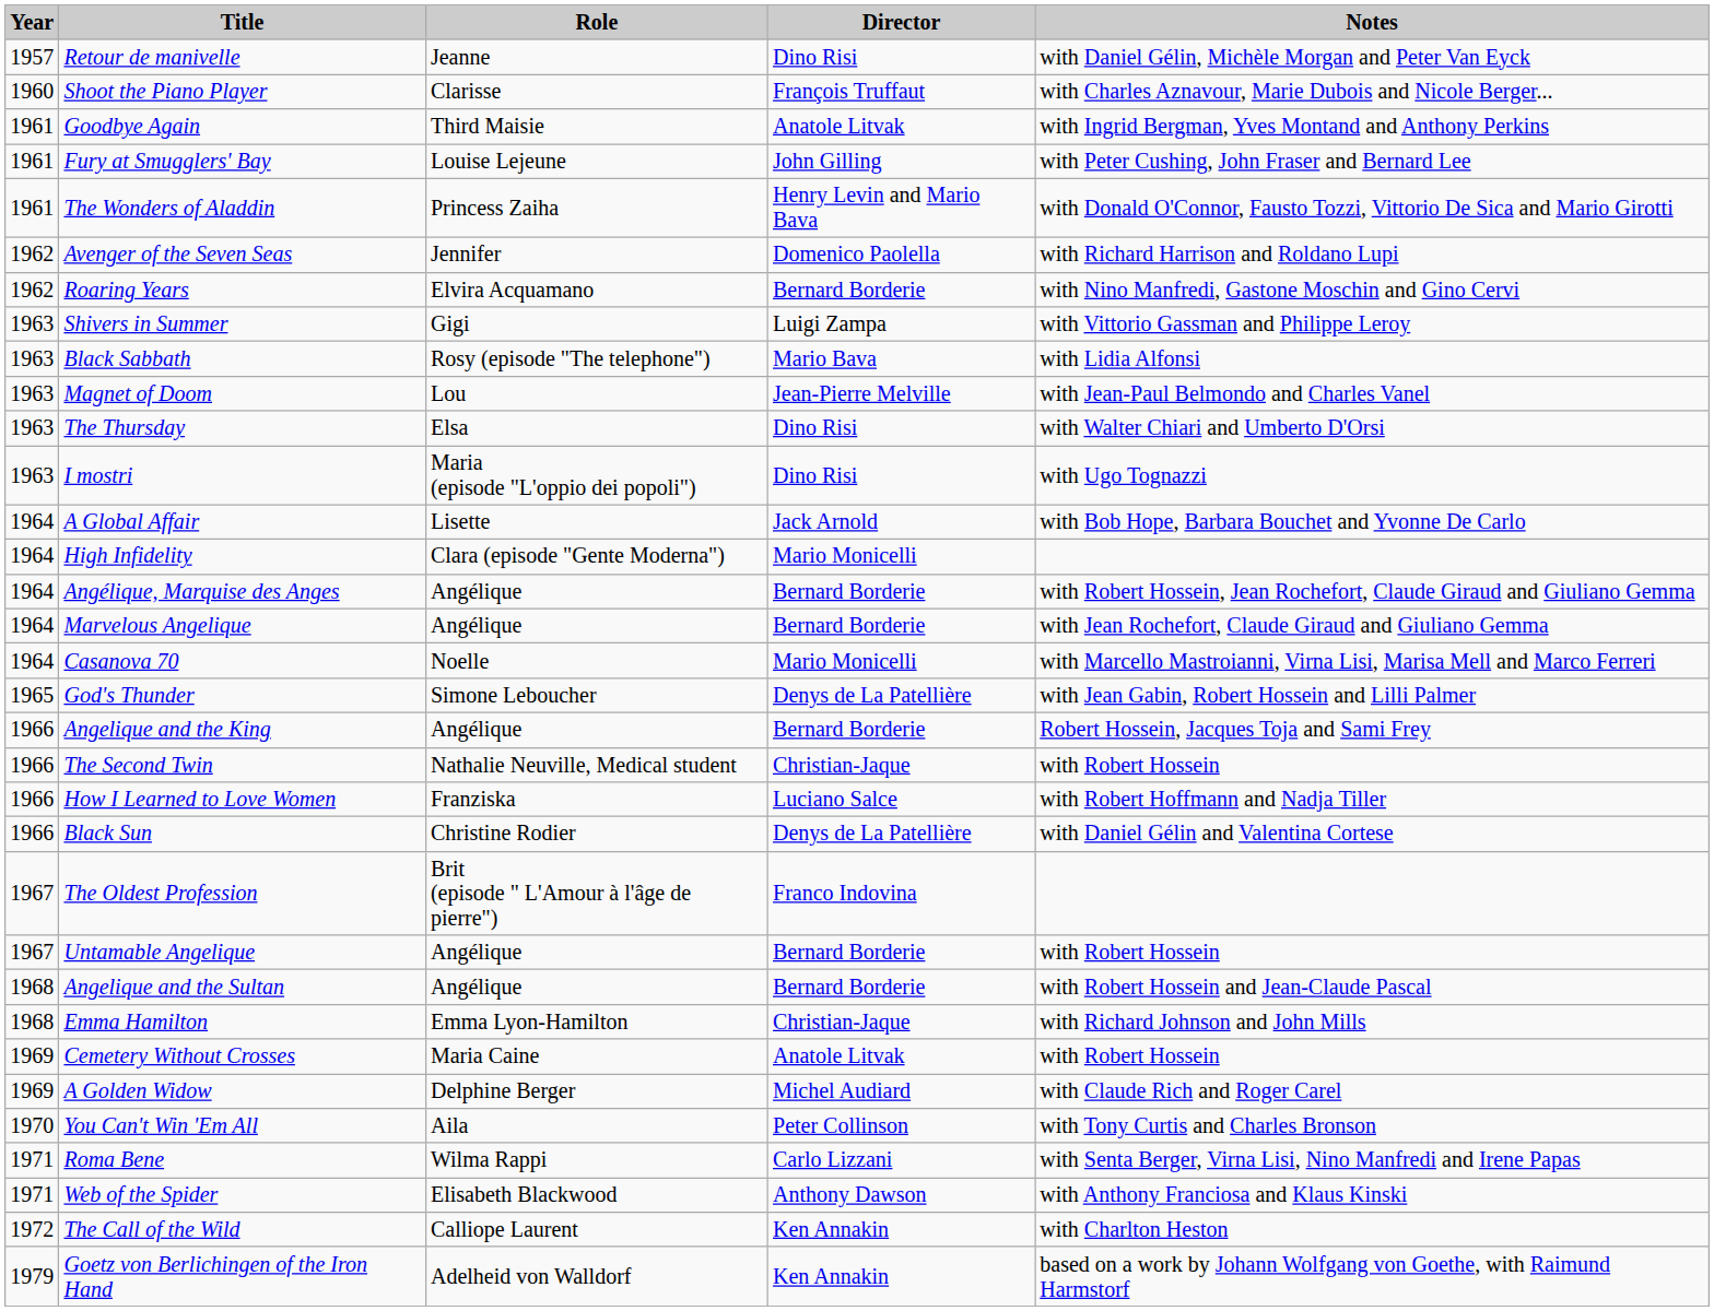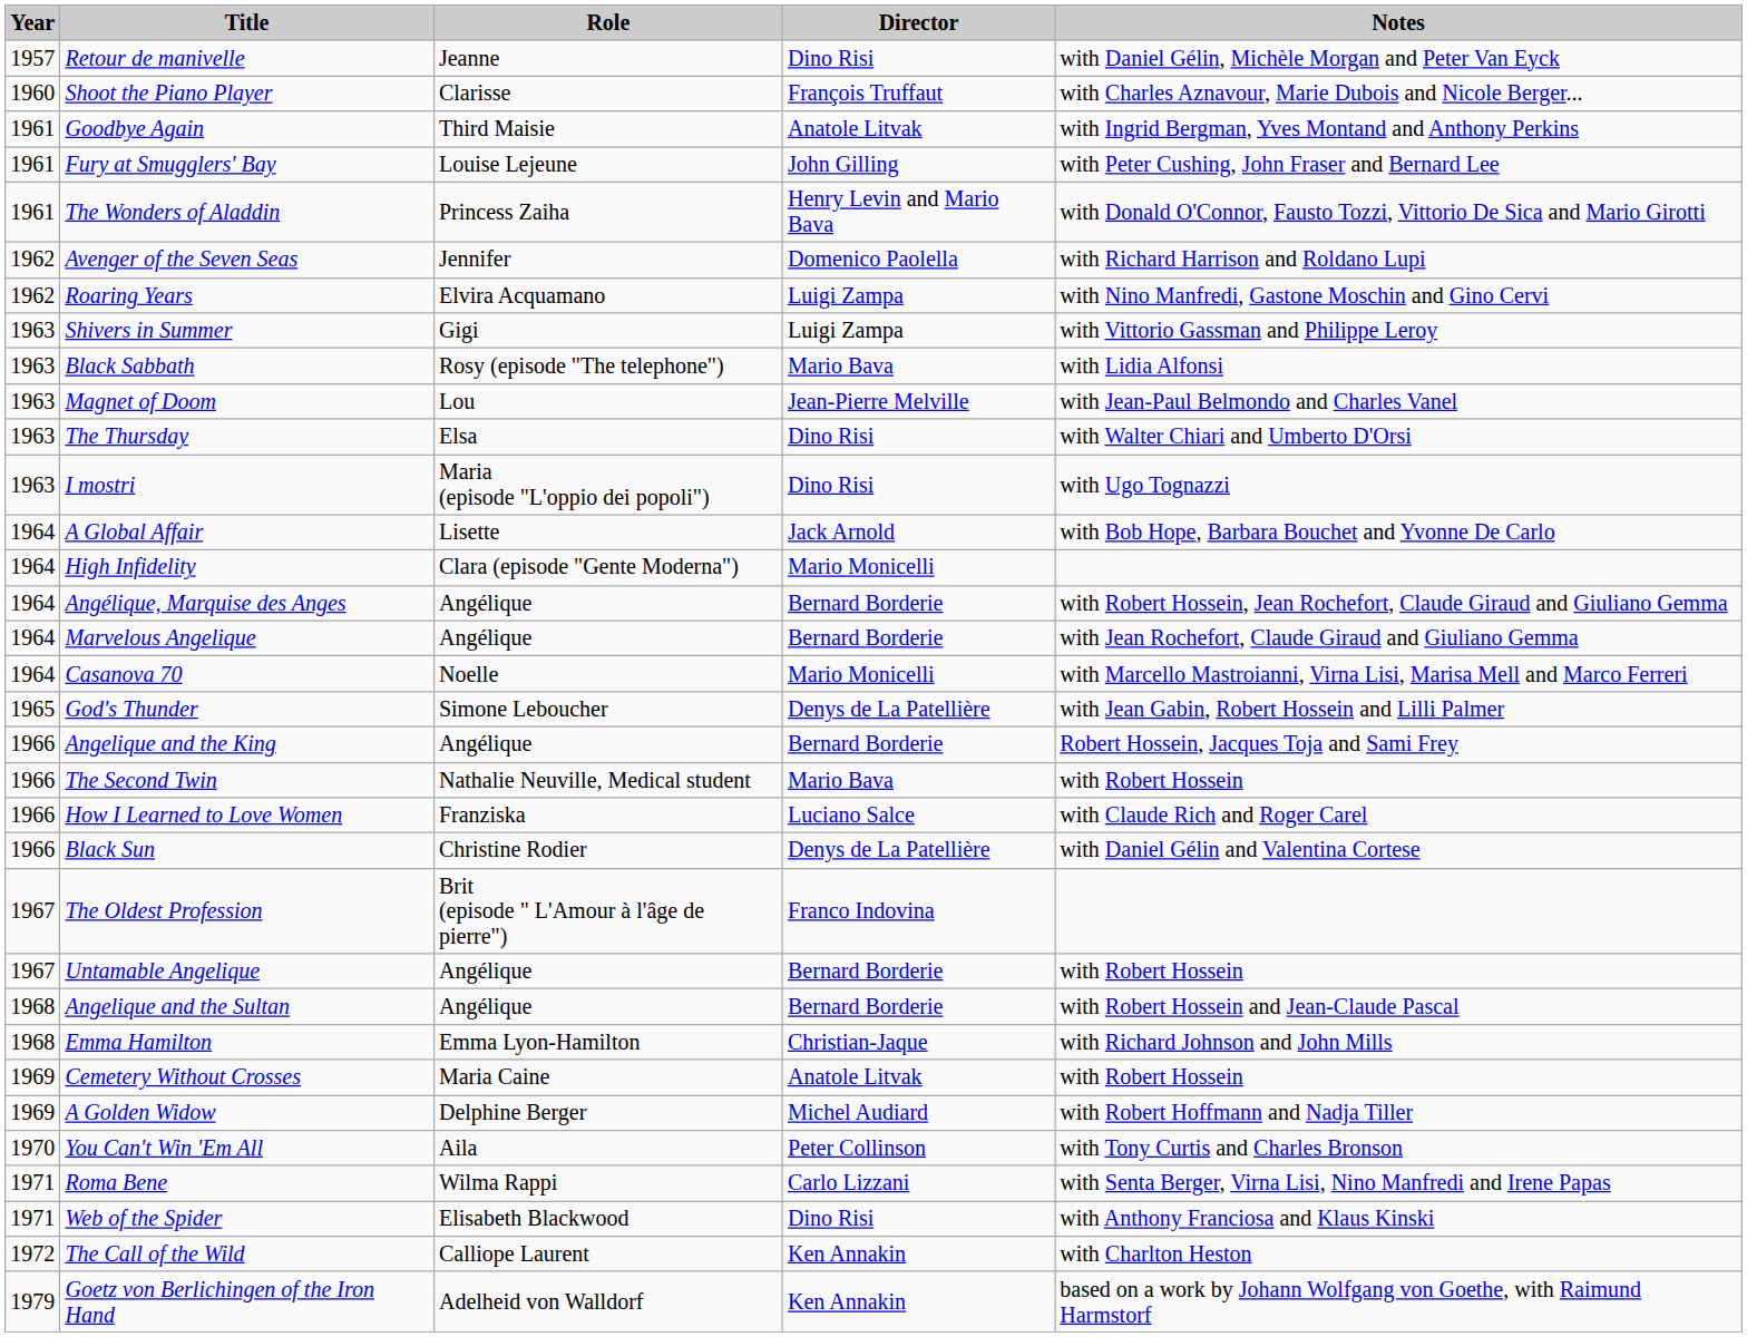 <table class="wikitable">
 <tr>
 <th style="background: #CCCCCC;">Year</th>
 <th style="background: #CCCCCC;">Title</th>
 <th style="background: #CCCCCC;">Role</th>
 <th style="background: #CCCCCC;">Director</th>
 <th style="background: #CCCCCC;">Notes</th>
 </tr>
 <tr>
 <td>1957</td>
 <td><em><a href='#'>Retour de manivelle</a></em></td>
 <td>Jeanne</td>
 <td><a href='#'>Dino Risi</a></td>
 <td>with <a href='#'>Daniel Gélin</a>, <a href='#'>Michèle Morgan</a> and <a href='#'>Peter Van Eyck</a></td>
 </tr>
 <tr>
 <td>1960</td>
 <td><em><a href='#'>Shoot the Piano Player</a></em></td>
 <td>Clarisse</td>
 <td><a href='#'>François Truffaut</a></td>
 <td>with <a href='#'>Charles Aznavour</a>, <a href='#'>Marie Dubois</a> and <a href='#'>Nicole Berger</a>...</td>
 </tr>
 <tr>
 <td>1961</td>
 <td><em><a href='#'>Goodbye Again</a></em></td>
 <td>Third Maisie</td>
 <td><a href='#'>Anatole Litvak</a></td>
 <td>with <a href='#'>Ingrid Bergman</a>, <a href='#'>Yves Montand</a> and <a href='#'>Anthony Perkins</a></td>
 </tr>
 <tr>
 <td>1961</td>
 <td><em><a href='#'>Fury at Smugglers' Bay</a></em></td>
 <td>Louise Lejeune</td>
 <td><a href='#'>John Gilling</a></td>
 <td>with <a href='#'>Peter Cushing</a>, <a href='#'>John Fraser</a> and <a href='#'>Bernard Lee</a></td>
 </tr>
 <tr>
 <td>1961</td>
 <td><em><a href='#'>The Wonders of Aladdin</a></em></td>
 <td>Princess Zaiha</td>
 <td><a href='#'>Henry Levin</a> and <a href='#'>Mario Bava</a></td>
 <td>with <a href='#'>Donald O'Connor</a>, <a href='#'>Fausto Tozzi</a>, <a href='#'>Vittorio De Sica</a> and <a href='#'>Mario Girotti</a></td>
 </tr>
 <tr>
 <td>1962</td>
 <td><em><a href='#'>Avenger of the Seven Seas</a></em></td>
 <td>Jennifer</td>
 <td><a href='#'>Domenico Paolella</a></td>
 <td>with <a href='#'>Richard Harrison</a> and <a href='#'>Roldano Lupi</a></td>
 </tr>
 <tr>
 <td>1962</td>
 <td><em><a href='#'>Roaring Years</a></em></td>
 <td>Elvira Acquamano</td>
-<td><a href='#'>Bernard Borderie</a></td>
+<td><a href='#'>Luigi Zampa</a></td>
 <td>with <a href='#'>Nino Manfredi</a>, <a href='#'>Gastone Moschin</a> and <a href='#'>Gino Cervi</a></td>
 </tr>
 <tr>
 <td>1963</td>
 <td><em><a href='#'>Shivers in Summer</a></em></td>
 <td>Gigi</td>
 <td>Luigi Zampa</td>
 <td>with <a href='#'>Vittorio Gassman</a> and <a href='#'>Philippe Leroy</a></td>
 </tr>
 <tr>
 <td>1963</td>
 <td><em><a href='#'>Black Sabbath</a></em></td>
 <td>Rosy   (episode "The telephone")</td>
 <td><a href='#'>Mario Bava</a></td>
 <td>with <a href='#'>Lidia Alfonsi</a></td>
 </tr>
 <tr>
 <td>1963</td>
 <td><em><a href='#'>Magnet of Doom</a></em></td>
 <td>Lou</td>
 <td><a href='#'>Jean-Pierre Melville</a></td>
 <td>with <a href='#'>Jean-Paul Belmondo</a> and <a href='#'>Charles Vanel</a></td>
 </tr>
 <tr>
 <td>1963</td>
 <td><em><a href='#'>The Thursday</a></em></td>
 <td>Elsa</td>
 <td><a href='#'>Dino Risi</a></td>
 <td>with <a href='#'>Walter Chiari</a> and <a href='#'>Umberto D'Orsi</a></td>
 </tr>
 <tr>
 <td>1963</td>
 <td><em><a href='#'>I mostri</a></em></td>
 <td>Maria <br> (episode "L'oppio dei popoli")</td>
 <td><a href='#'>Dino Risi</a></td>
 <td>with <a href='#'>Ugo Tognazzi</a></td>
 </tr>
 <tr>
 <td>1964</td>
 <td><em><a href='#'>A Global Affair</a></em></td>
 <td>Lisette</td>
 <td><a href='#'>Jack Arnold</a></td>
 <td>with <a href='#'>Bob Hope</a>, <a href='#'>Barbara Bouchet</a> and <a href='#'>Yvonne De Carlo</a></td>
 </tr>
 <tr>
 <td>1964</td>
 <td><em><a href='#'>High Infidelity</a></em></td>
 <td>Clara (episode "Gente Moderna")</td>
 <td><a href='#'>Mario Monicelli</a></td>
 </tr>
 <tr>
 <td>1964</td>
 <td><em><a href='#'>Angélique, Marquise des Anges</a></em></td>
 <td>Angélique</td>
 <td><a href='#'>Bernard Borderie</a></td>
 <td>with <a href='#'>Robert Hossein</a>, <a href='#'>Jean Rochefort</a>, <a href='#'>Claude Giraud</a> and <a href='#'>Giuliano Gemma</a></td>
 </tr>
 <tr>
 <td>1964</td>
 <td><em><a href='#'>Marvelous Angelique</a></em></td>
 <td>Angélique</td>
 <td><a href='#'>Bernard Borderie</a></td>
 <td>with <a href='#'>Jean Rochefort</a>, <a href='#'>Claude Giraud</a> and <a href='#'>Giuliano Gemma</a></td>
 </tr>
 <tr>
 <td>1964</td>
 <td><em><a href='#'>Casanova 70</a></em></td>
 <td>Noelle</td>
 <td><a href='#'>Mario Monicelli</a></td>
 <td>with <a href='#'>Marcello Mastroianni</a>, <a href='#'>Virna Lisi</a>, <a href='#'>Marisa Mell</a> and <a href='#'>Marco Ferreri</a></td>
 </tr>
 <tr>
 <td>1965</td>
 <td><em><a href='#'>God's Thunder</a></em></td>
 <td>Simone Leboucher</td>
 <td><a href='#'>Denys de La Patellière</a></td>
 <td>with <a href='#'>Jean Gabin</a>, <a href='#'>Robert Hossein</a> and <a href='#'>Lilli Palmer</a></td>
 </tr>
 <tr>
 <td>1966</td>
 <td><em><a href='#'>Angelique and the King</a></em></td>
 <td>Angélique</td>
 <td><a href='#'>Bernard Borderie</a></td>
 <td><a href='#'>Robert Hossein</a>, <a href='#'>Jacques Toja</a> and <a href='#'>Sami Frey</a></td>
 </tr>
 <tr>
 <td>1966</td>
 <td><em><a href='#'>The Second Twin</a></em></td>
 <td>Nathalie Neuville, Medical student</td>
-<td><a href='#'>Christian-Jaque</a></td>
+<td><a href='#'>Mario Bava</a></td>
 <td>with <a href='#'>Robert Hossein</a></td>
 </tr>
 <tr>
 <td>1966</td>
 <td><em><a href='#'>How I Learned to Love Women</a></em></td>
 <td>Franziska</td>
 <td><a href='#'>Luciano Salce</a></td>
-<td>with <a href='#'>Robert Hoffmann</a> and <a href='#'>Nadja Tiller</a></td>
+<td>with <a href='#'>Claude Rich</a> and <a href='#'>Roger Carel</a></td>
 </tr>
 <tr>
 <td>1966</td>
 <td><em><a href='#'>Black Sun</a></em></td>
 <td>Christine Rodier</td>
 <td><a href='#'>Denys de La Patellière</a></td>
 <td>with <a href='#'>Daniel Gélin</a> and <a href='#'>Valentina Cortese</a></td>
 </tr>
 <tr>
 <td>1967</td>
 <td><em><a href='#'>The Oldest Profession</a></em></td>
 <td>Brit <br>(episode " L'Amour à l'âge de pierre")</td>
 <td><a href='#'>Franco Indovina</a></td>
 <td></td>
 </tr>
 <tr>
 <td>1967</td>
 <td><em><a href='#'>Untamable Angelique</a></em></td>
 <td>Angélique</td>
 <td><a href='#'>Bernard Borderie</a></td>
 <td>with <a href='#'>Robert Hossein</a></td>
 </tr>
 <tr>
 <td>1968</td>
 <td><em><a href='#'>Angelique and the Sultan</a></em></td>
 <td>Angélique</td>
 <td><a href='#'>Bernard Borderie</a></td>
 <td>with <a href='#'>Robert Hossein</a> and <a href='#'>Jean-Claude Pascal</a></td>
 </tr>
 <tr>
 <td>1968</td>
 <td><em><a href='#'>Emma Hamilton</a></em></td>
 <td>Emma Lyon-Hamilton</td>
 <td><a href='#'>Christian-Jaque</a></td>
 <td>with <a href='#'>Richard Johnson</a> and <a href='#'>John Mills</a></td>
 </tr>
 <tr>
 <td>1969</td>
 <td><em><a href='#'>Cemetery Without Crosses</a></em></td>
 <td>Maria Caine</td>
 <td><a href='#'>Anatole Litvak</a></td>
 <td>with <a href='#'>Robert Hossein</a></td>
 </tr>
 <tr>
 <td>1969</td>
 <td><em><a href='#'>A Golden Widow</a></em></td>
 <td>Delphine Berger</td>
 <td><a href='#'>Michel Audiard</a></td>
-<td>with <a href='#'>Claude Rich</a> and <a href='#'>Roger Carel</a></td>
+<td>with <a href='#'>Robert Hoffmann</a> and <a href='#'>Nadja Tiller</a></td>
 </tr>
 <tr>
 <td>1970</td>
 <td><em><a href='#'>You Can't Win 'Em All</a></em></td>
 <td>Aila</td>
 <td><a href='#'>Peter Collinson</a></td>
 <td>with <a href='#'>Tony Curtis</a> and <a href='#'>Charles Bronson</a></td>
 </tr>
 <tr>
 <td>1971</td>
 <td><em><a href='#'>Roma Bene</a></em></td>
 <td>Wilma Rappi</td>
 <td><a href='#'>Carlo Lizzani</a></td>
 <td>with <a href='#'>Senta Berger</a>, <a href='#'>Virna Lisi</a>, <a href='#'>Nino Manfredi</a> and <a href='#'>Irene Papas</a></td>
 </tr>
 <tr>
 <td>1971</td>
 <td><em><a href='#'>Web of the Spider</a></em></td>
 <td>Elisabeth Blackwood</td>
-<td><a href='#'>Anthony Dawson</a></td>
+<td><a href='#'>Dino Risi</a></td>
 <td>with <a href='#'>Anthony Franciosa</a> and <a href='#'>Klaus Kinski</a></td>
 </tr>
 <tr>
 <td>1972</td>
 <td><em><a href='#'>The Call of the Wild</a></em></td>
 <td>Calliope Laurent</td>
 <td><a href='#'>Ken Annakin</a></td>
 <td>with <a href='#'>Charlton Heston</a></td>
 </tr>
 <tr>
 <td>1979</td>
 <td><em><a href='#'>Goetz von Berlichingen of the Iron Hand</a></em></td>
 <td>Adelheid von Walldorf</td>
 <td><a href='#'>Ken Annakin</a></td>
 <td>based on a work by <a href='#'>Johann Wolfgang von Goethe</a>, with <a href='#'>Raimund Harmstorf</a></td>
 </tr>
 <tr>
 </tr>
 </table>
